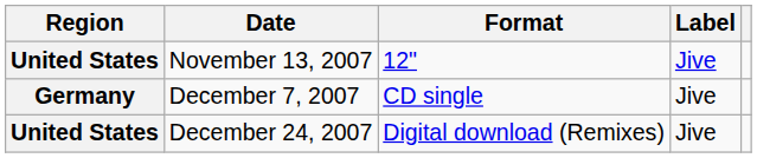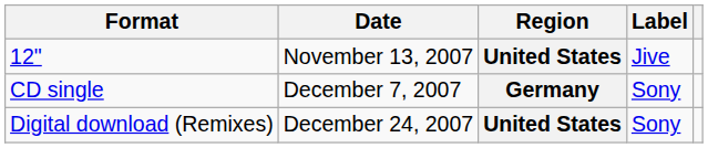 <table class="wikitable plainrowheaders">
 <tr>
+<th scope="col">Format</th>
+<th scope="col">Date</th>
 <th scope="col">Region</th>
-<th scope="col">Date</th>
-<th scope="col">Format</th>
 <th scope="col">Label</th>
 <th scope="col"></th>
 </tr>
 <tr>
+<td><a href='#'>12"</a></td>
+<td>November 13, 2007</td>
 <th scope="row">United States</th>
-<td>November 13, 2007</td>
-<td><a href='#'>12"</a></td>
 <td><a href='#'>Jive</a></td>
 <td></td>
 </tr>
 <tr>
+<td><a href='#'>CD single</a></td>
+<td>December 7, 2007</td>
 <th scope="row">Germany</th>
-<td>December 7, 2007</td>
-<td><a href='#'>CD single</a></td>
-<td>Jive</td>
+<td><a href='#'>Sony</a></td>
 <td></td>
 </tr>
 <tr>
+<td><a href='#'>Digital download</a> (Remixes)</td>
+<td>December 24, 2007</td>
 <th scope="row">United States</th>
-<td>December 24, 2007</td>
-<td><a href='#'>Digital download</a> (Remixes)</td>
-<td>Jive</td>
+<td><a href='#'>Sony</a></td>
 <td></td>
 </tr>
 </table>
